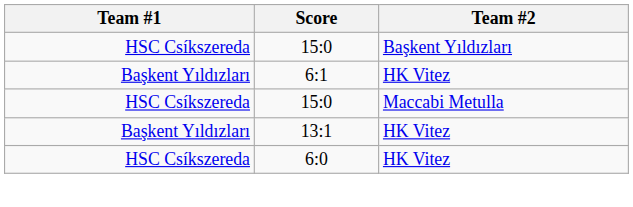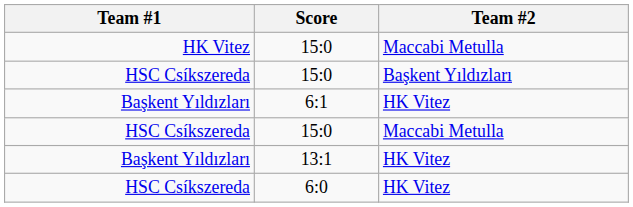 <table class="wikitable" style="text-align: center;">
 <tr>
 <th width=22%>Team #1</th>
 <th width=11%>Score</th>
 <th width=22%>Team #2</th>
+</tr>
+<tr>
+<td style="text-align: right;"><a href='#'>HK Vitez</a> </td>
+<td>15:0</td>
+<td style="text-align: left;"> <a href='#'>Maccabi Metulla</a></td>
 </tr>
 <tr>
 <td style="text-align: right;"><a href='#'>HSC Csíkszereda</a> </td>
 <td>15:0</td>
 <td style="text-align: left;"> <a href='#'>Başkent Yıldızları</a></td>
 </tr>
 <tr>
 <td style="text-align: right;"><a href='#'>Başkent Yıldızları</a> </td>
 <td>6:1</td>
 <td style="text-align: left;"> <a href='#'>HK Vitez</a></td>
 </tr>
 <tr>
 <td style="text-align: right;"><a href='#'>HSC Csíkszereda</a> </td>
 <td>15:0</td>
 <td style="text-align: left;"> <a href='#'>Maccabi Metulla</a></td>
 </tr>
 <tr>
 <td style="text-align: right;"><a href='#'>Başkent Yıldızları</a> </td>
 <td>13:1</td>
 <td style="text-align: left;"> <a href='#'>HK Vitez</a></td>
 </tr>
 <tr>
 <td style="text-align: right;"><a href='#'>HSC Csíkszereda</a> </td>
 <td>6:0</td>
 <td style="text-align: left;"> <a href='#'>HK Vitez</a></td>
 </tr>
 </table>
